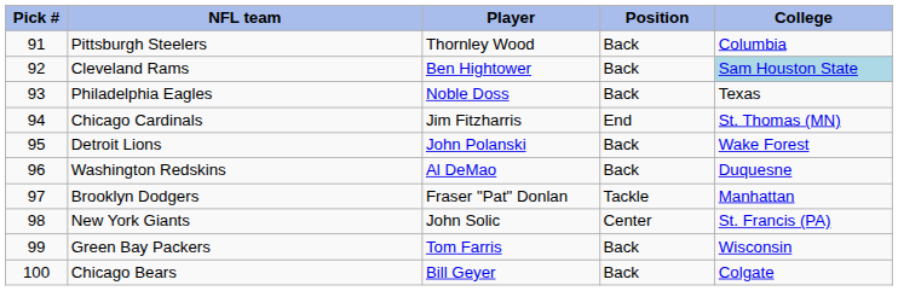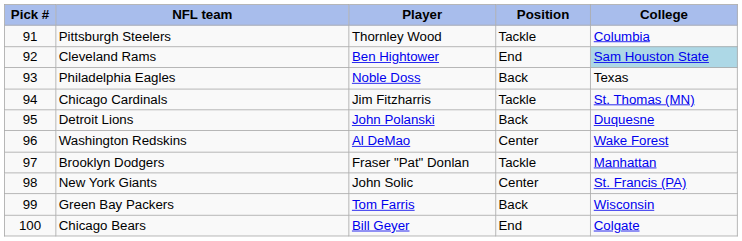 <table style="width: 100%" class="sortable wikitable">
 <tr>
 <th style="background:#A8BDEC;" width=7%>Pick #</th>
 <th width=40% style="background:#A8BDEC;">NFL team</th>
 <th width=20% style="background:#A8BDEC;">Player</th>
 <th width=13% style="background:#A8BDEC;">Position</th>
 <th style="background:#A8BDEC;">College</th>
 </tr>
 <tr>
 <td align=center>91</td>
 <td>Pittsburgh Steelers</td>
 <td>Thornley Wood</td>
-<td>Back</td>
+<td>Tackle</td>
 <td><a href='#'>Columbia</a></td>
 </tr>
 <tr>
 <td align=center>92</td>
 <td>Cleveland Rams</td>
 <td><a href='#'>Ben Hightower</a></td>
-<td>Back</td>
+<td>End</td>
 <td style="background: lightblue;"><a href='#'>Sam Houston State</a></td>
 </tr>
 <tr>
 <td align=center>93</td>
 <td>Philadelphia Eagles</td>
 <td><a href='#'>Noble Doss</a></td>
 <td>Back</td>
 <td>Texas</td>
 </tr>
 <tr>
 <td align=center>94</td>
 <td>Chicago Cardinals</td>
 <td>Jim Fitzharris</td>
-<td>End</td>
+<td>Tackle</td>
 <td><a href='#'>St. Thomas (MN)</a></td>
 </tr>
 <tr>
 <td align=center>95</td>
 <td>Detroit Lions</td>
 <td><a href='#'>John Polanski</a></td>
 <td>Back</td>
-<td><a href='#'>Wake Forest</a></td>
+<td><a href='#'>Duquesne</a></td>
 </tr>
 <tr>
 <td align=center>96</td>
 <td>Washington Redskins</td>
 <td><a href='#'>Al DeMao</a></td>
-<td>Back</td>
-<td><a href='#'>Duquesne</a></td>
+<td>Center</td>
+<td><a href='#'>Wake Forest</a></td>
 </tr>
 <tr>
 <td align=center>97</td>
 <td>Brooklyn Dodgers</td>
 <td>Fraser "Pat" Donlan</td>
 <td>Tackle</td>
 <td><a href='#'>Manhattan</a></td>
 </tr>
 <tr>
 <td align=center>98</td>
 <td>New York Giants</td>
 <td>John Solic</td>
 <td>Center</td>
 <td><a href='#'>St. Francis (PA)</a></td>
 </tr>
 <tr>
 <td align=center>99</td>
 <td>Green Bay Packers</td>
 <td><a href='#'>Tom Farris</a></td>
 <td>Back</td>
 <td><a href='#'>Wisconsin</a></td>
 </tr>
 <tr>
 <td align=center>100</td>
 <td>Chicago Bears</td>
 <td><a href='#'>Bill Geyer</a></td>
-<td>Back</td>
+<td>End</td>
 <td><a href='#'>Colgate</a></td>
 </tr>
 </table>
